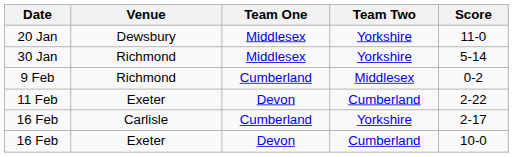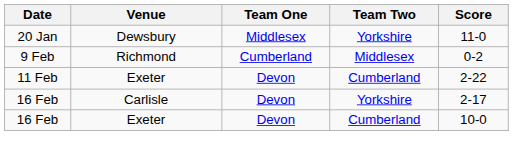 <table class="wikitable" style="text-align: center">
 <tr>
 <th width=100>Date</th>
 <th width=250>Venue</th>
 <th width=150>Team One</th>
 <th width=150>Team Two</th>
 <th width=100>Score</th>
 </tr>
 <tr>
 <td>20 Jan</td>
 <td>Dewsbury</td>
 <td><a href='#'>Middlesex</a></td>
 <td><a href='#'>Yorkshire</a></td>
 <td>11-0</td>
-</tr>
-<tr>
-<td>30 Jan</td>
-<td>Richmond</td>
-<td><a href='#'>Middlesex</a></td>
-<td><a href='#'>Yorkshire</a></td>
-<td>5-14</td>
 </tr>
 <tr>
 <td>9 Feb</td>
 <td>Richmond</td>
 <td><a href='#'>Cumberland</a></td>
 <td><a href='#'>Middlesex</a></td>
 <td>0-2</td>
 </tr>
 <tr>
 <td>11 Feb</td>
 <td>Exeter</td>
 <td><a href='#'>Devon</a></td>
 <td><a href='#'>Cumberland</a></td>
 <td>2-22</td>
 </tr>
 <tr>
 <td>16 Feb</td>
 <td>Carlisle</td>
-<td><a href='#'>Cumberland</a></td>
+<td><a href='#'>Devon</a></td>
 <td><a href='#'>Yorkshire</a></td>
 <td>2-17</td>
 </tr>
 <tr>
 <td>16 Feb</td>
 <td>Exeter</td>
 <td><a href='#'>Devon</a></td>
 <td><a href='#'>Cumberland</a></td>
 <td>10-0</td>
 </tr>
 </table>
